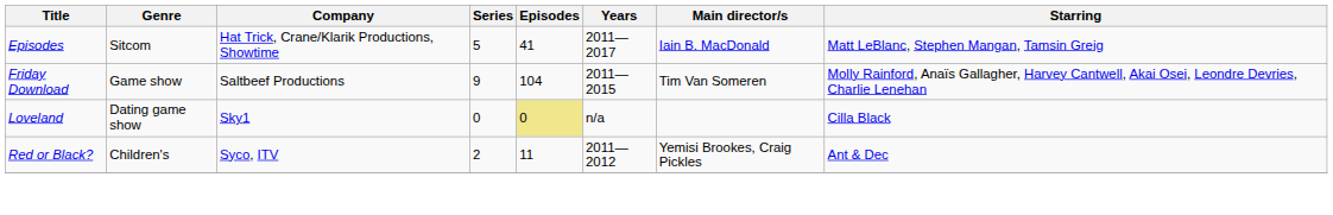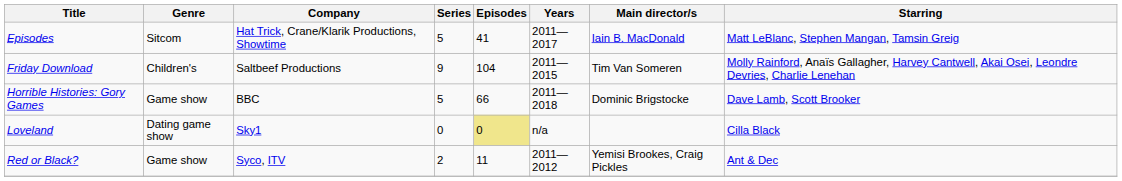 <table class="wikitable unsortable">
 <tr>
 <th>Title</th>
 <th>Genre</th>
 <th>Company</th>
 <th>Series</th>
 <th>Episodes</th>
 <th>Years</th>
 <th>Main director/s</th>
 <th>Starring</th>
 </tr>
 <tr>
 <td><em><a href='#'>Episodes</a></em></td>
 <td>Sitcom</td>
 <td><a href='#'>Hat Trick</a>, Crane/Klarik Productions, <a href='#'>Showtime</a></td>
 <td>5</td>
 <td>41</td>
 <td>2011—2017</td>
 <td><a href='#'>Iain B. MacDonald</a></td>
 <td><a href='#'>Matt LeBlanc</a>, <a href='#'>Stephen Mangan</a>, <a href='#'>Tamsin Greig</a></td>
 </tr>
 <tr>
 <td><em><a href='#'>Friday Download</a></em></td>
-<td>Game show</td>
+<td>Children's</td>
 <td>Saltbeef Productions</td>
 <td>9</td>
 <td>104</td>
 <td>2011—2015</td>
 <td>Tim Van Someren</td>
 <td><a href='#'>Molly Rainford</a>, Anaïs Gallagher, <a href='#'>Harvey Cantwell</a>, <a href='#'>Akai Osei</a>, <a href='#'>Leondre Devries</a>, <a href='#'>Charlie Lenehan</a></td>
+</tr>
+<tr>
+<td><em><a href='#'>Horrible Histories: Gory Games</a></em></td>
+<td>Game show</td>
+<td>BBC</td>
+<td>5</td>
+<td>66</td>
+<td>2011—2018</td>
+<td>Dominic Brigstocke</td>
+<td><a href='#'>Dave Lamb</a>, <a href='#'>Scott Brooker</a></td>
 </tr>
 <tr>
 <td><em><a href='#'>Loveland</a></em></td>
 <td>Dating game show</td>
 <td><a href='#'>Sky1</a></td>
 <td>0</td>
 <td style="background: khaki;">0</td>
 <td>n/a</td>
 <td></td>
 <td><a href='#'>Cilla Black</a></td>
 </tr>
 <tr>
 <td><em><a href='#'>Red or Black?</a></em></td>
-<td>Children's</td>
+<td>Game show</td>
 <td><a href='#'>Syco</a>, <a href='#'>ITV</a></td>
 <td>2</td>
 <td>11</td>
 <td>2011—2012</td>
 <td>Yemisi Brookes, Craig Pickles</td>
 <td><a href='#'>Ant & Dec</a></td>
 </tr>
 <tr>
 </tr>
 </table>
